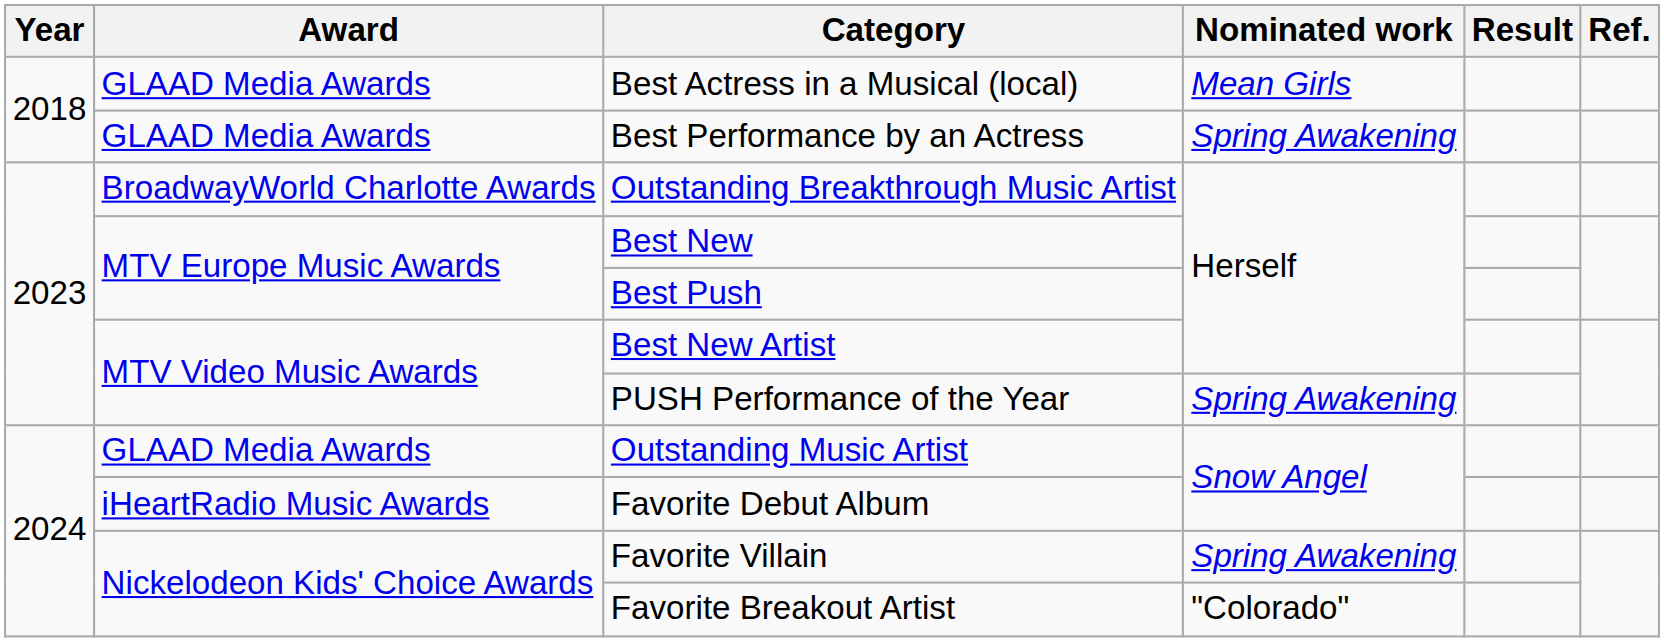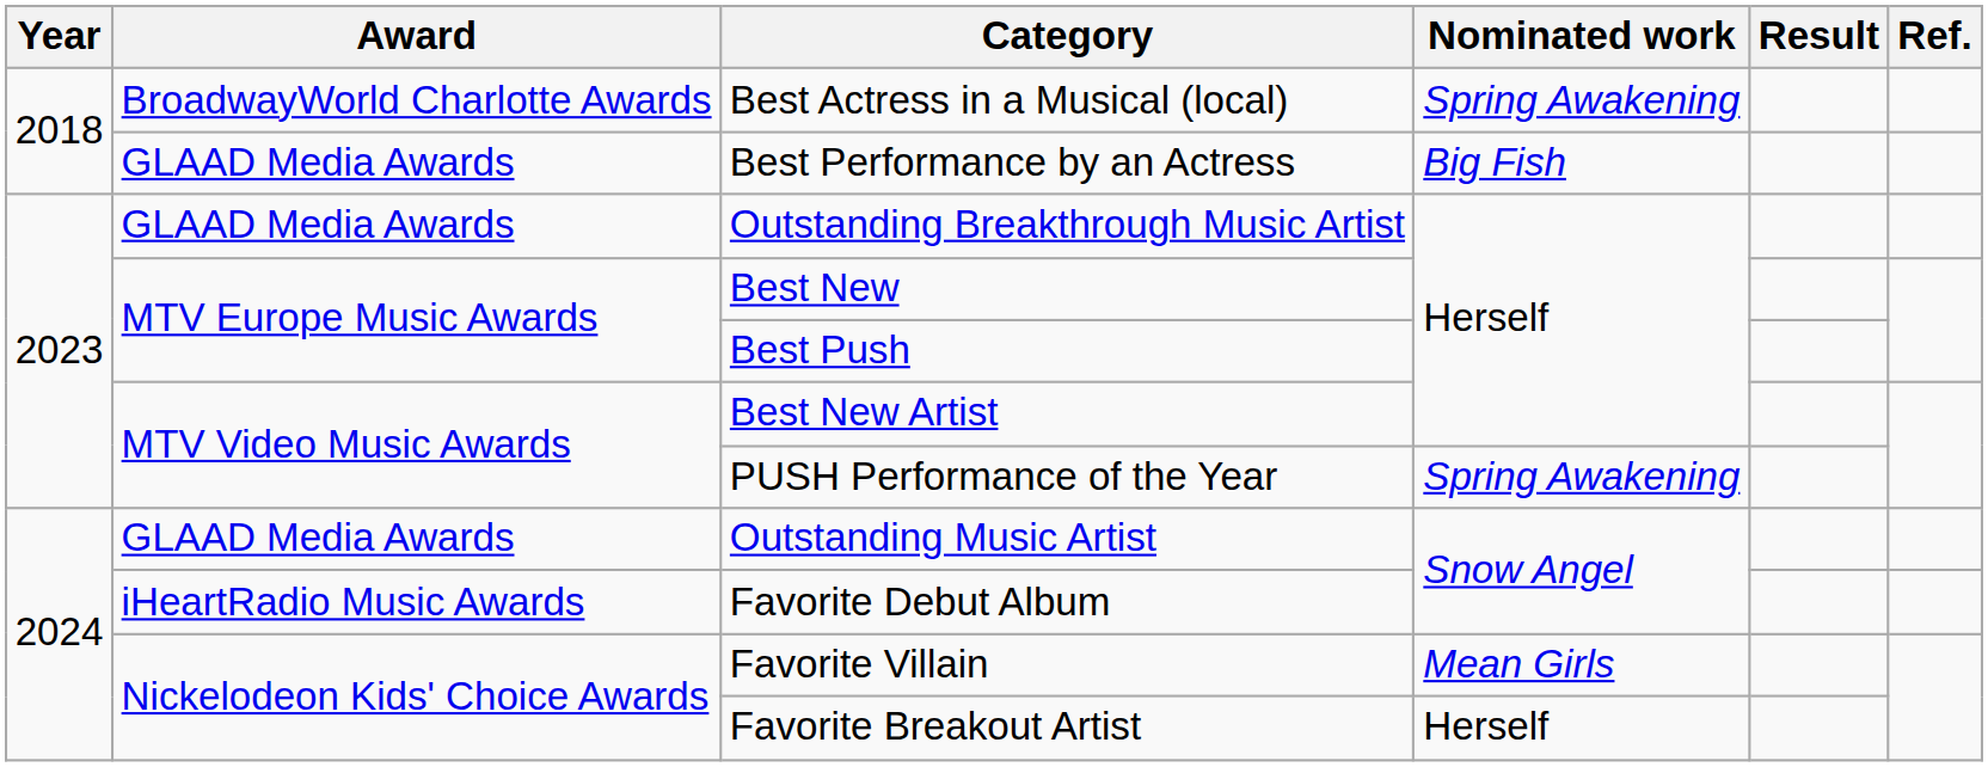 <table class="wikitable sortable plainrowheaders">
 <tr>
 <th scope="col">Year</th>
 <th scope="col">Award</th>
 <th scope="col">Category</th>
 <th scope="col">Nominated work</th>
 <th scope="col">Result</th>
 <th>Ref.</th>
 </tr>
 <tr>
 <td rowspan="2" align="center">2018</td>
-<td><a href='#'>GLAAD Media Awards</a></td>
+<td><a href='#'>BroadwayWorld Charlotte Awards</a></td>
 <td scope="row">Best Actress in a Musical (local)</td>
-<td><em><a href='#'>Mean Girls</a></em></td>
+<td><em><a href='#'>Spring Awakening</a></em></td>
 <td></td>
 <td></td>
 </tr>
 <tr>
 <td><a href='#'>GLAAD Media Awards</a></td>
 <td>Best Performance by an Actress</td>
-<td><em><a href='#'>Spring Awakening</a></em></td>
+<td><em><a href='#'>Big Fish</a></em></td>
 <td></td>
 <td></td>
 </tr>
 <tr>
 <td rowspan="5" align="center">2023</td>
-<td><a href='#'>BroadwayWorld Charlotte Awards</a></td>
+<td><a href='#'>GLAAD Media Awards</a></td>
 <td><a href='#'>Outstanding Breakthrough Music Artist</a></td>
 <td rowspan="4">Herself</td>
 <td></td>
 <td align="center"></td>
 </tr>
 <tr>
 <td rowspan="2"><a href='#'>MTV Europe Music Awards</a></td>
 <td><a href='#'>Best New</a></td>
 <td></td>
 <td rowspan="2" align="center"></td>
 </tr>
 <tr>
 <td><a href='#'>Best Push</a></td>
 <td></td>
 </tr>
 <tr>
 <td rowspan="2"><a href='#'>MTV Video Music Awards</a></td>
 <td><a href='#'>Best New Artist</a></td>
 <td></td>
 <td rowspan="2"></td>
 </tr>
 <tr>
 <td>PUSH Performance of the Year</td>
 <td><em><a href='#'>Spring Awakening</a></em></td>
 <td></td>
 </tr>
 <tr>
 <td rowspan="4" align="center">2024</td>
 <td><a href='#'>GLAAD Media Awards</a></td>
 <td><a href='#'>Outstanding Music Artist</a></td>
 <td rowspan="2"><em><a href='#'>Snow Angel</a></em></td>
 <td></td>
 <td></td>
 </tr>
 <tr>
 <td><a href='#'>iHeartRadio Music Awards</a></td>
 <td>Favorite Debut Album</td>
 <td></td>
 <td align="center"></td>
 </tr>
 <tr>
 <td rowspan="2"><a href='#'>Nickelodeon Kids' Choice Awards</a></td>
 <td>Favorite Villain</td>
-<td><em><a href='#'>Spring Awakening</a></em></td>
+<td><em><a href='#'>Mean Girls</a></em></td>
 <td></td>
 <td rowspan="2"></td>
 </tr>
 <tr>
 <td>Favorite Breakout Artist</td>
-<td>"Colorado"</td>
+<td>Herself</td>
 <td></td>
 </tr>
 </table>
